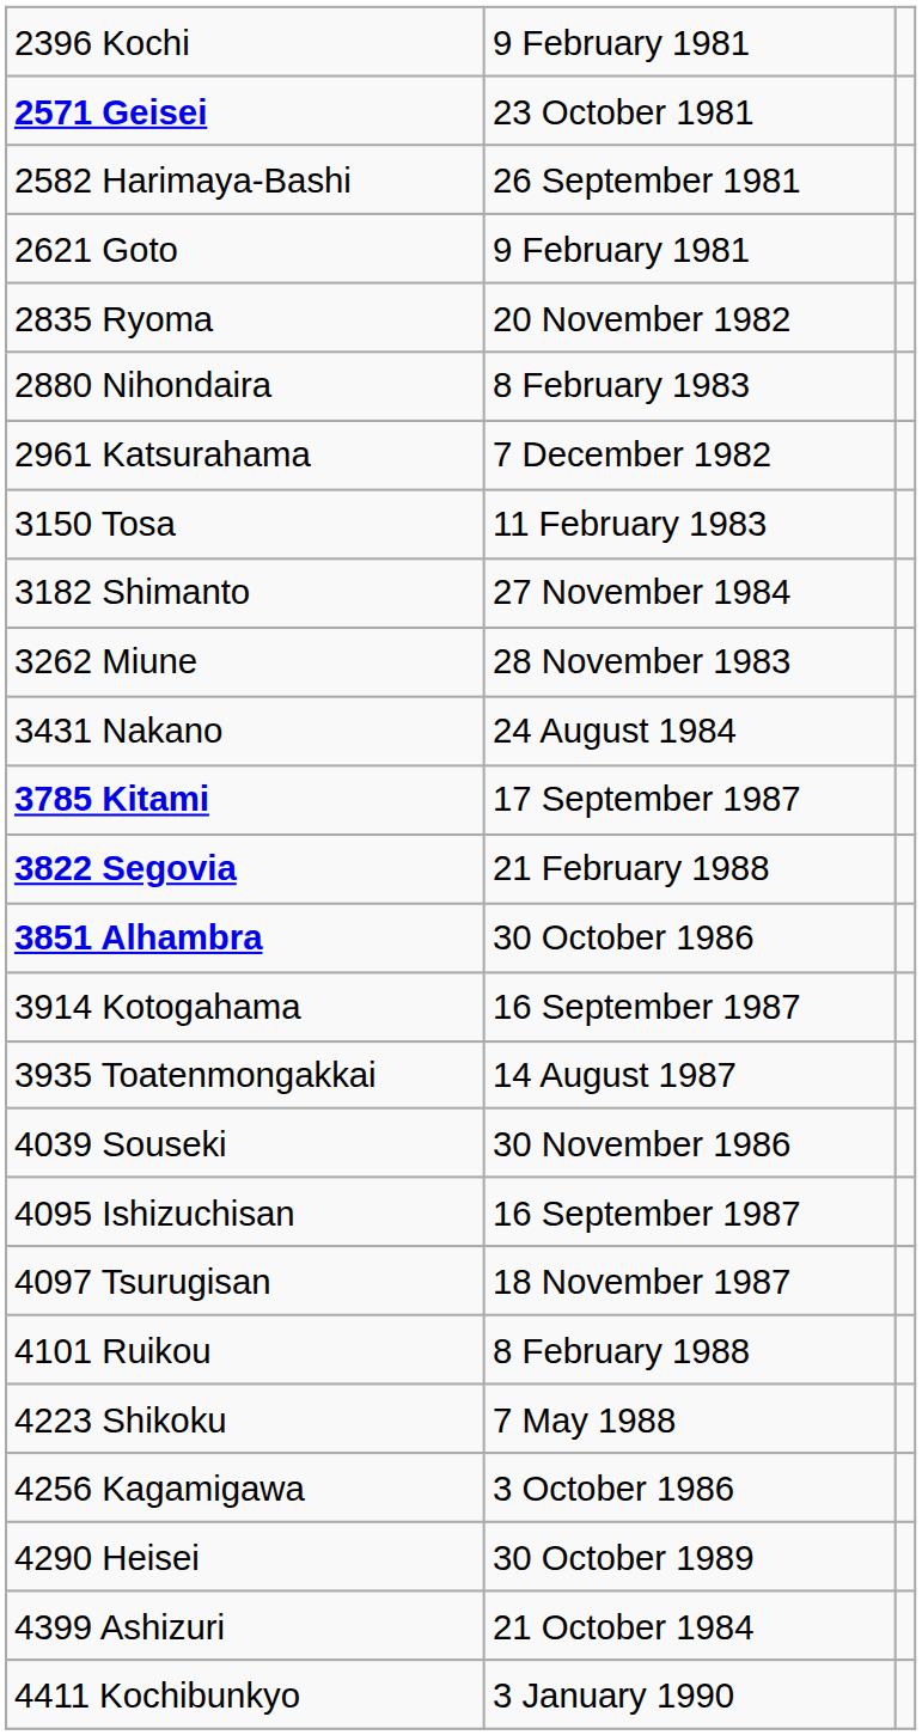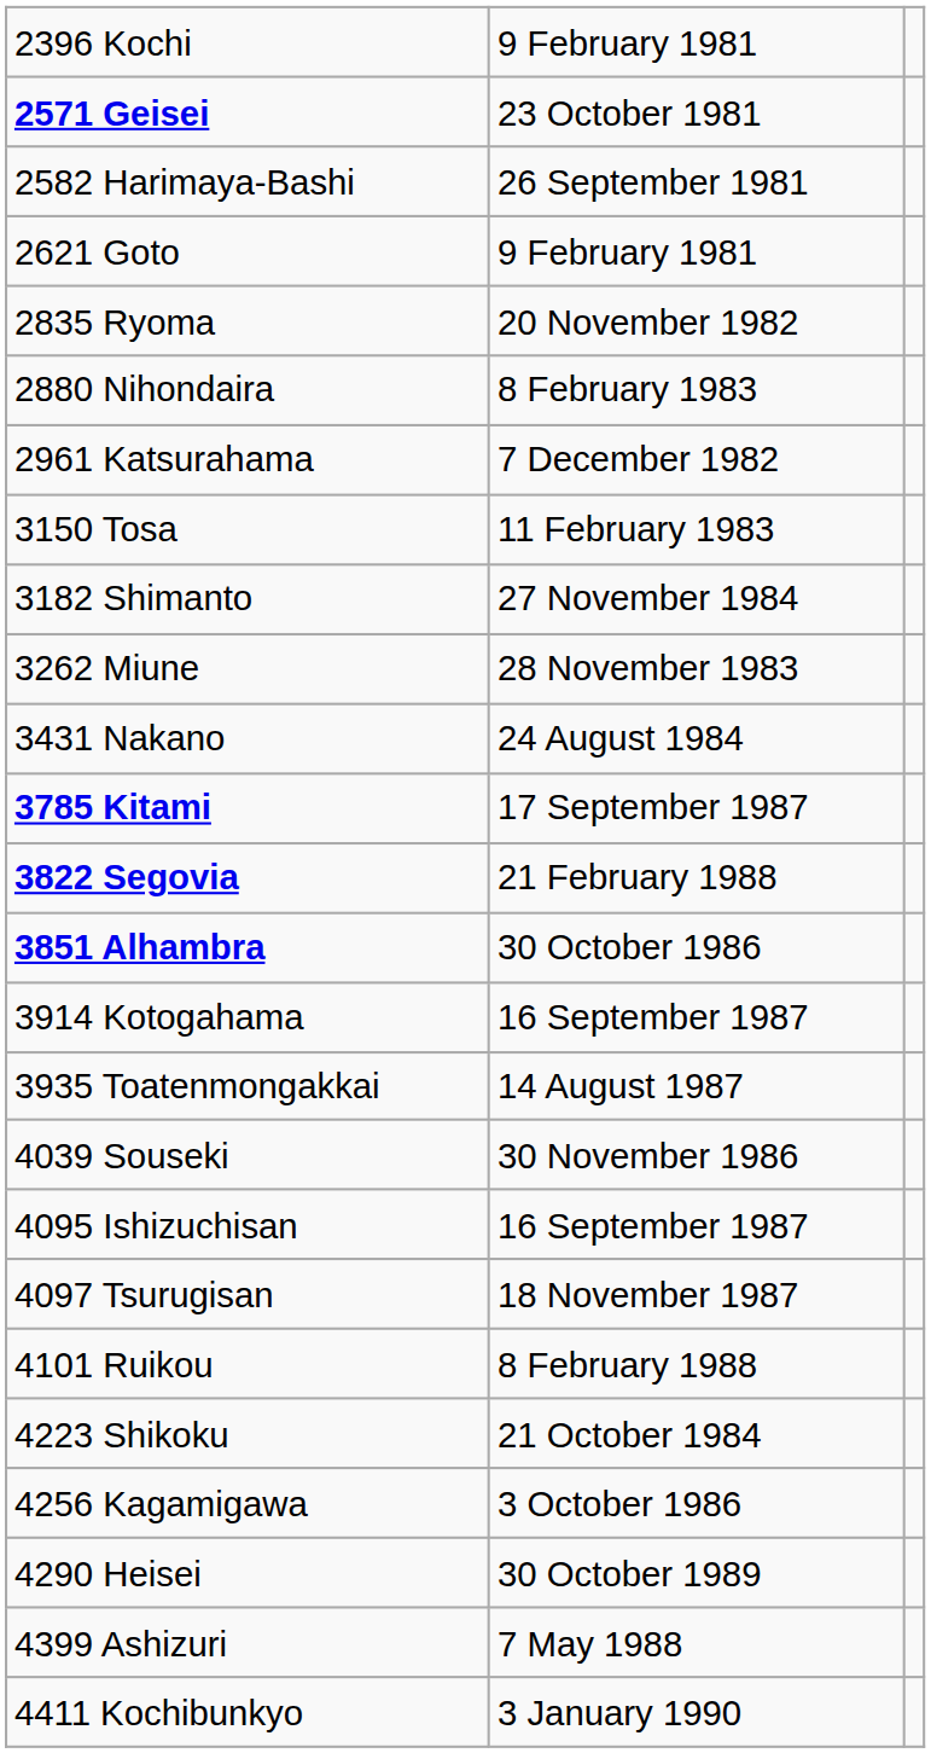 <table class="wikitable" style="font-size: 89%; float: left; width: 26em; margin-right: 1em; height: 700px">
 <tr>
 <td>2396 Kochi</td>
 <td>9 February 1981</td>
 <td></td>
 </tr>
 <tr>
 <td><strong><a href='#'>2571 Geisei</a></strong></td>
 <td>23 October 1981</td>
 <td></td>
 </tr>
 <tr>
 <td>2582 Harimaya-Bashi</td>
 <td>26 September 1981</td>
 <td></td>
 </tr>
 <tr>
 <td>2621 Goto</td>
 <td>9 February 1981</td>
 <td></td>
 </tr>
 <tr>
 <td>2835 Ryoma</td>
 <td>20 November 1982</td>
 <td></td>
 </tr>
 <tr>
 <td>2880 Nihondaira</td>
 <td>8 February 1983</td>
 <td></td>
 </tr>
 <tr>
 <td>2961 Katsurahama</td>
 <td>7 December 1982</td>
 <td></td>
 </tr>
 <tr>
 <td>3150 Tosa</td>
 <td>11 February 1983</td>
 <td></td>
 </tr>
 <tr>
 <td>3182 Shimanto</td>
 <td>27 November 1984</td>
 <td></td>
 </tr>
 <tr>
 <td>3262 Miune</td>
 <td>28 November 1983</td>
 <td></td>
 </tr>
 <tr>
 <td>3431 Nakano</td>
 <td>24 August 1984</td>
 <td></td>
 </tr>
 <tr>
 <td><strong><a href='#'>3785 Kitami</a></strong></td>
 <td>17 September 1987</td>
 <td></td>
 </tr>
 <tr>
 <td><strong><a href='#'>3822 Segovia</a></strong></td>
 <td>21 February 1988</td>
 <td></td>
 </tr>
 <tr>
 <td><strong><a href='#'>3851 Alhambra</a></strong></td>
 <td>30 October 1986</td>
 <td></td>
 </tr>
 <tr>
 <td>3914 Kotogahama</td>
 <td>16 September 1987</td>
 <td></td>
 </tr>
 <tr>
 <td>3935 Toatenmongakkai</td>
 <td>14 August 1987</td>
 <td></td>
 </tr>
 <tr>
 <td>4039 Souseki</td>
 <td>30 November 1986</td>
 <td></td>
 </tr>
 <tr>
 <td>4095 Ishizuchisan</td>
 <td>16 September 1987</td>
 <td></td>
 </tr>
 <tr>
 <td>4097 Tsurugisan</td>
 <td>18 November 1987</td>
 <td></td>
 </tr>
 <tr>
 <td>4101 Ruikou</td>
 <td>8 February 1988</td>
 <td></td>
 </tr>
 <tr>
 <td>4223 Shikoku</td>
-<td>7 May 1988</td>
+<td>21 October 1984</td>
 <td></td>
 </tr>
 <tr>
 <td>4256 Kagamigawa</td>
 <td>3 October 1986</td>
 <td></td>
 </tr>
 <tr>
 <td>4290 Heisei</td>
 <td>30 October 1989</td>
 <td></td>
 </tr>
 <tr>
 <td>4399 Ashizuri</td>
-<td>21 October 1984</td>
+<td>7 May 1988</td>
 <td></td>
 </tr>
 <tr>
 <td>4411 Kochibunkyo</td>
 <td>3 January 1990</td>
 <td></td>
 </tr>
 </table>
